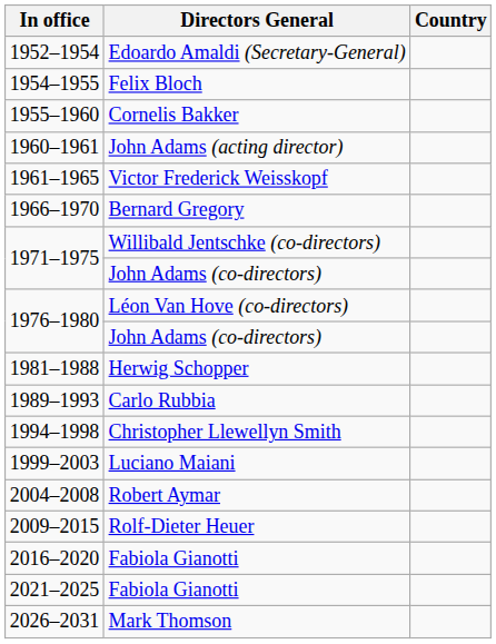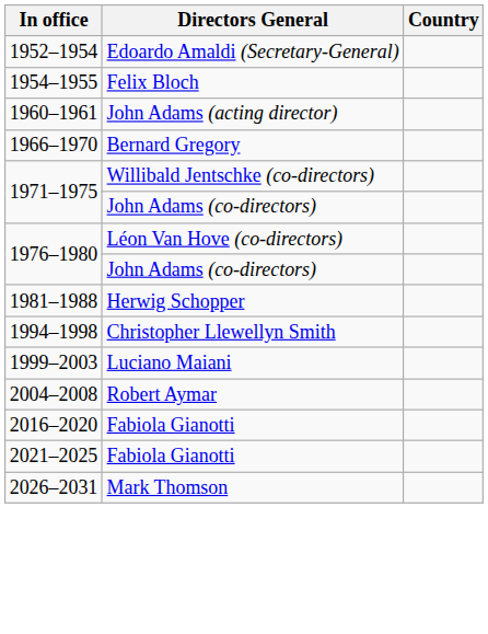 <table class="wikitable sortable">
 <tr>
 <th>In office</th>
 <th>Directors General</th>
 <th>Country</th>
 </tr>
 <tr>
 <td>1952–1954</td>
 <td><a href='#'>Edoardo Amaldi</a> <em>(Secretary-General)</em></td>
 <td></td>
 </tr>
 <tr>
 <td>1954–1955</td>
 <td><a href='#'>Felix Bloch</a></td>
 <td></td>
 </tr>
 <tr>
-<td>1955–1960</td>
-<td><a href='#'>Cornelis Bakker</a></td>
-<td></td>
-</tr>
-<tr>
 <td>1960–1961</td>
 <td><a href='#'>John Adams</a> <em>(acting director)</em></td>
-<td></td>
-</tr>
-<tr>
-<td>1961–1965</td>
-<td><a href='#'>Victor Frederick Weisskopf</a></td>
 <td></td>
 </tr>
 <tr>
 <td>1966–1970</td>
 <td><a href='#'>Bernard Gregory</a></td>
 <td></td>
 </tr>
 <tr>
 <td rowspan=2>1971–1975</td>
 <td><a href='#'>Willibald Jentschke</a> <em>(co-directors)</em></td>
 <td></td>
 </tr>
 <tr>
 <td><a href='#'>John Adams</a> <em>(co-directors)</em></td>
 <td></td>
 </tr>
 <tr>
 <td rowspan=2>1976–1980</td>
 <td><a href='#'>Léon Van Hove</a> <em>(co-directors)</em></td>
 <td></td>
 </tr>
 <tr>
 <td><a href='#'>John Adams</a> <em>(co-directors)</em></td>
 <td></td>
 </tr>
 <tr>
 <td>1981–1988</td>
 <td><a href='#'>Herwig Schopper</a></td>
 <td></td>
 </tr>
 <tr>
-<td>1989–1993</td>
-<td><a href='#'>Carlo Rubbia</a></td>
-<td></td>
-</tr>
-<tr>
 <td>1994–1998</td>
 <td><a href='#'>Christopher Llewellyn Smith</a></td>
 <td></td>
 </tr>
 <tr>
 <td>1999–2003</td>
 <td><a href='#'>Luciano Maiani</a></td>
 <td></td>
 </tr>
 <tr>
 <td>2004–2008</td>
 <td><a href='#'>Robert Aymar</a></td>
-<td></td>
-</tr>
-<tr>
-<td>2009–2015</td>
-<td><a href='#'>Rolf-Dieter Heuer</a></td>
 <td></td>
 </tr>
 <tr>
 <td>2016–2020</td>
 <td><a href='#'>Fabiola Gianotti</a></td>
 <td></td>
 </tr>
 <tr>
 <td>2021–2025</td>
 <td><a href='#'>Fabiola Gianotti</a></td>
 <td></td>
 </tr>
 <tr>
 <td>2026–2031</td>
 <td><a href='#'>Mark Thomson</a></td>
 <td></td>
 </tr>
 </table>
